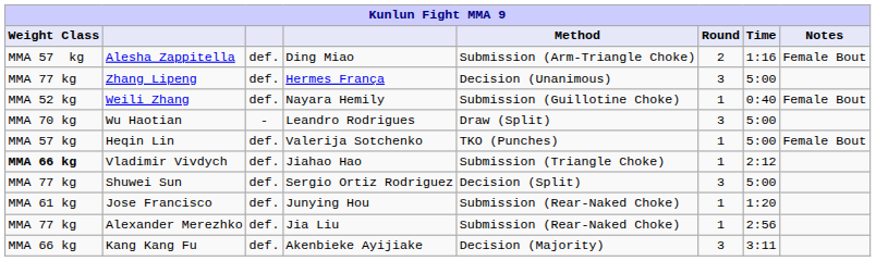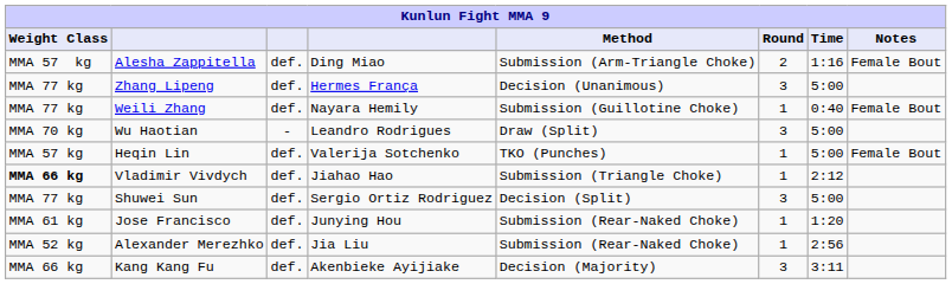 <table class="wikitable" style="font-size: 80%;">
 <tr>
 <th colspan="8" style="background-color: #ccf; color: #000080; text-align: center;"><strong>Kunlun Fight MMA 9</strong></th>
 </tr>
 <tr>
 <th colspan="1" style="background-color: #E6E8FA; color: #000000; text-align: center;">Weight Class</th>
 <th colspan="1" style="background-color: #E6E8FA; color: #000000; text-align: center;"></th>
 <th colspan="1" style="background-color: #E6E8FA; color: #000000; text-align: center;"></th>
 <th colspan="1" style="background-color: #E6E8FA; color: #000000; text-align: center;"></th>
 <th colspan="1" style="background-color: #E6E8FA; color: #000000; text-align: center;">Method</th>
 <th colspan="1" style="background-color: #E6E8FA; color: #000000; text-align: center;">Round</th>
 <th colspan="1" style="background-color: #E6E8FA; color: #000000; text-align: center;">Time</th>
 <th colspan="1" style="background-color: #E6E8FA; color: #000000; text-align: center;">Notes</th>
 </tr>
 <tr>
 <td>MMA 57  kg</td>
 <td> <a href='#'>Alesha Zappitella</a></td>
 <td align=center>def.</td>
 <td> Ding Miao</td>
 <td>Submission (Arm-Triangle Choke)</td>
 <td align=center>2</td>
 <td align=center>1:16</td>
 <td>Female Bout</td>
 </tr>
 <tr>
 <td>MMA 77 kg</td>
 <td> <a href='#'>Zhang Lipeng</a></td>
 <td align=center>def.</td>
 <td> <a href='#'>Hermes França</a></td>
 <td>Decision (Unanimous)</td>
 <td align=center>3</td>
 <td align=center>5:00</td>
 <td></td>
 </tr>
 <tr>
-<td>MMA 52 kg</td>
+<td>MMA 77 kg</td>
 <td> <a href='#'>Weili Zhang</a></td>
 <td align=center>def.</td>
 <td> Nayara Hemily</td>
 <td>Submission (Guillotine Choke)</td>
 <td align=center>1</td>
 <td align=center>0:40</td>
 <td>Female Bout</td>
 </tr>
 <tr>
 <td>MMA 70 kg</td>
 <td> Wu Haotian</td>
 <td align=center>-</td>
 <td> Leandro Rodrigues</td>
 <td>Draw (Split)</td>
 <td align=center>3</td>
 <td align=center>5:00</td>
 <td></td>
 </tr>
 <tr>
 <td>MMA 57 kg</td>
 <td> Heqin Lin</td>
 <td align=center>def.</td>
 <td> Valerija Sotchenko</td>
 <td>TKO (Punches)</td>
 <td align=center>1</td>
 <td align=center>5:00</td>
 <td>Female Bout</td>
 </tr>
 <tr>
 <td><strong>MMA 66 kg</strong></td>
 <td> Vladimir Vivdych</td>
 <td align=center>def.</td>
 <td> Jiahao Hao</td>
 <td>Submission (Triangle Choke)</td>
 <td align=center>1</td>
 <td align=center>2:12</td>
 <td></td>
 </tr>
 <tr>
 <td>MMA 77 kg</td>
 <td> Shuwei Sun</td>
 <td align=center>def.</td>
 <td> Sergio Ortiz Rodriguez</td>
 <td>Decision (Split)</td>
 <td align=center>3</td>
 <td align=center>5:00</td>
 <td></td>
 </tr>
 <tr>
 <td>MMA 61 kg</td>
 <td> Jose Francisco</td>
 <td align=center>def.</td>
 <td> Junying Hou</td>
 <td>Submission (Rear-Naked Choke)</td>
 <td align=center>1</td>
 <td align=center>1:20</td>
 <td></td>
 </tr>
 <tr>
-<td>MMA 77 kg</td>
+<td>MMA 52 kg</td>
 <td> Alexander Merezhko</td>
 <td align=center>def.</td>
 <td> Jia Liu</td>
 <td>Submission (Rear-Naked Choke)</td>
 <td align=center>1</td>
 <td align=center>2:56</td>
 <td></td>
 </tr>
 <tr>
 <td>MMA 66 kg</td>
 <td> Kang Kang Fu</td>
 <td align=center>def.</td>
 <td> Akenbieke Ayijiake</td>
 <td>Decision (Majority)</td>
 <td align=center>3</td>
 <td align=center>3:11</td>
 <td></td>
 </tr>
 </table>
